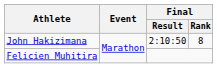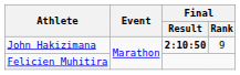 <table class="wikitable" style="font-size:90%">
 <tr>
 <th rowspan="2">Athlete</th>
 <th rowspan="2">Event</th>
 <th colspan="2">Final</th>
 </tr>
 <tr style="font-size:95%">
 <th>Result</th>
 <th>Rank</th>
 </tr>
 <tr align=center>
 <td align=left><a href='#'>John Hakizimana</a></td>
 <td align=left rowspan=2><a href='#'>Marathon</a></td>
-<td>2:10:50</td>
-<td>8</td>
+<td><strong>2:10:50</strong></td>
+<td>9</td>
 </tr>
 <tr align=center>
 <td align=left><a href='#'>Felicien Muhitira</a></td>
 <td colspan=2></td>
 </tr>
 </table>
